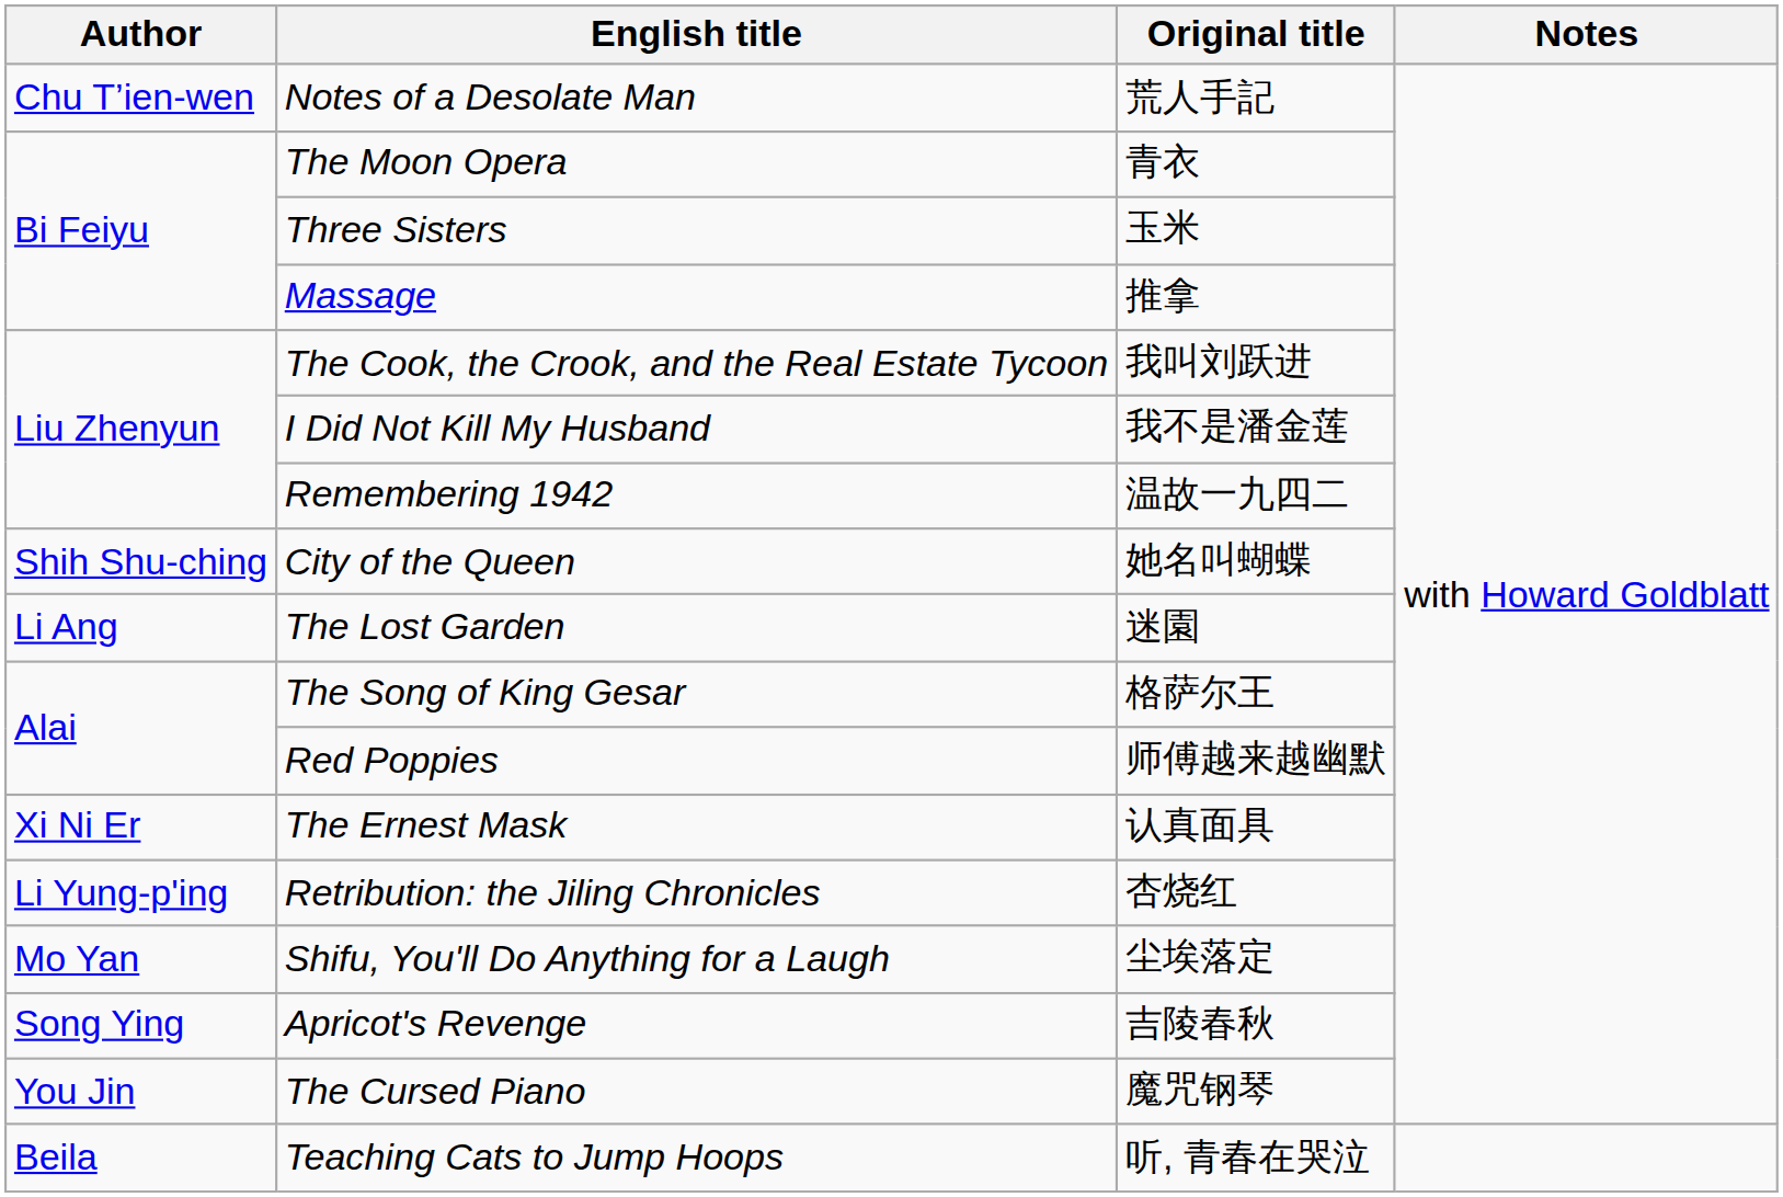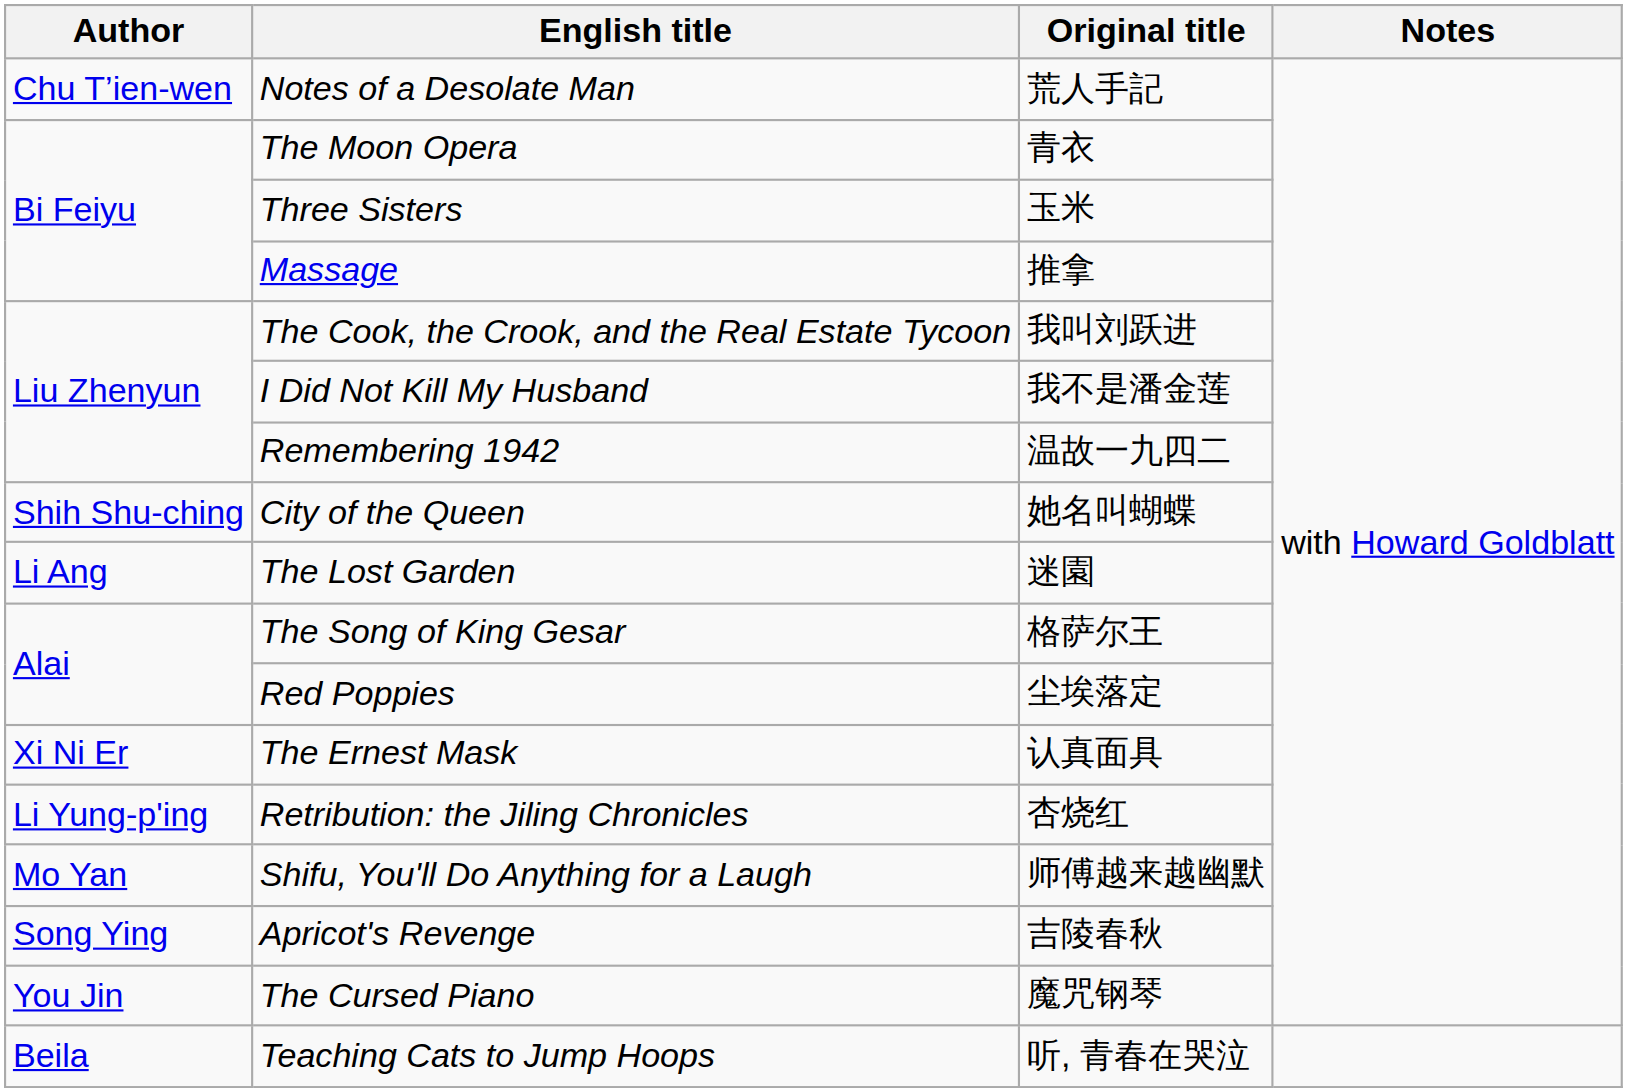 <table class="wikitable sortable">
 <tr>
 <th>Author</th>
 <th>English title</th>
 <th>Original title</th>
 <th class="unsortable">Notes</th>
 </tr>
 <tr>
 <td><a href='#'>Chu T’ien-wen</a></td>
 <td><em>Notes of a Desolate Man</em></td>
 <td>荒人手記</td>
 <td rowspan=16>with <a href='#'>Howard Goldblatt</a></td>
 </tr>
 <tr>
 <td rowspan=3><a href='#'>Bi Feiyu</a></td>
 <td><em>The Moon Opera</em></td>
 <td>青衣</td>
 </tr>
 <tr>
 <td><em>Three Sisters</em></td>
 <td>玉米</td>
 </tr>
 <tr>
 <td><em><a href='#'>Massage</a></em></td>
 <td>推拿</td>
 </tr>
 <tr>
 <td rowspan=3><a href='#'>Liu Zhenyun</a></td>
 <td><em>The Cook, the Crook, and the Real Estate Tycoon</em></td>
 <td>我叫刘跃进</td>
 </tr>
 <tr>
 <td><em>I Did Not Kill My Husband</em></td>
 <td>我不是潘金莲</td>
 </tr>
 <tr>
 <td><em>Remembering 1942</em></td>
 <td>温故一九四二</td>
 </tr>
 <tr>
 <td><a href='#'>Shih Shu-ching</a></td>
 <td><em>City of the Queen</em></td>
 <td>她名叫蝴蝶</td>
 </tr>
 <tr>
 <td><a href='#'>Li Ang</a></td>
 <td><em>The Lost Garden</em></td>
 <td>迷園</td>
 </tr>
 <tr>
 <td rowspan=2><a href='#'>Alai</a></td>
 <td><em>The Song of King Gesar</em></td>
 <td>格萨尔王</td>
 </tr>
 <tr>
 <td><em>Red Poppies</em></td>
-<td>师傅越来越幽默</td>
+<td>尘埃落定</td>
 </tr>
 <tr>
 <td><a href='#'>Xi Ni Er</a></td>
 <td><em>The Ernest Mask</em></td>
 <td>认真面具</td>
 </tr>
 <tr>
 <td><a href='#'>Li Yung-p'ing</a></td>
 <td><em>Retribution: the Jiling Chronicles</em></td>
 <td>杏烧红</td>
 </tr>
 <tr>
 <td><a href='#'>Mo Yan</a></td>
 <td><em>Shifu, You'll Do Anything for a Laugh</em></td>
-<td>尘埃落定</td>
+<td>师傅越来越幽默</td>
 </tr>
 <tr>
 <td><a href='#'>Song Ying</a></td>
 <td><em>Apricot's Revenge</em></td>
 <td>吉陵春秋</td>
 </tr>
 <tr>
 <td><a href='#'>You Jin</a></td>
 <td><em>The Cursed Piano</em></td>
 <td>魔咒钢琴</td>
 </tr>
 <tr>
 <td><a href='#'>Beila</a></td>
 <td><em>Teaching Cats to Jump Hoops</em></td>
 <td>听, 青春在哭泣</td>
 <td></td>
 </tr>
 </table>
